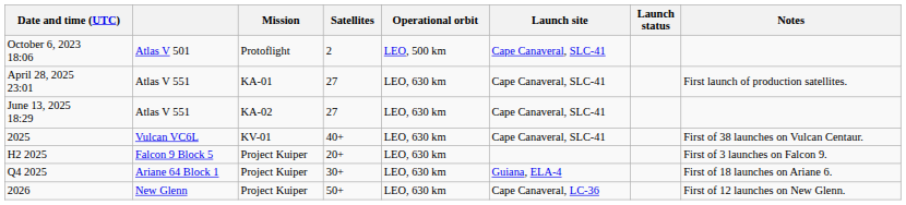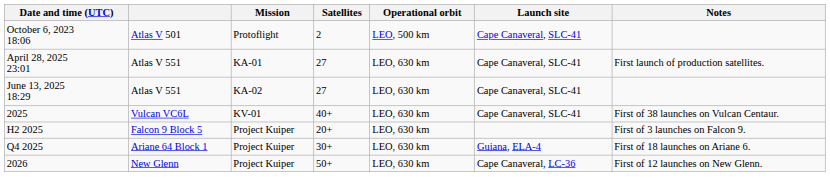 <table class="wikitable sortable plainrowheaders" style="width: 100%;">
 <tr>
 <th scope="col">Date and time (<a href='#'>UTC</a>)</th>
 <th scope="col"></th>
 <th scope="col">Mission</th>
 <th scope="col">Satellites</th>
 <th scope="col">Operational orbit</th>
 <th scope="col">Launch site</th>
-<th scope="col">Launch<br>status</th>
 <th scope="col">Notes</th>
 </tr>
 <tr>
 <td>October 6, 2023<br>18:06</td>
 <td><a href='#'>Atlas V</a> 501</td>
 <td>Protoflight</td>
 <td>2</td>
 <td><a href='#'>LEO</a>, 500 km</td>
 <td><a href='#'>Cape Canaveral</a>, <a href='#'>SLC-41</a></td>
 <td></td>
-<td></td>
 </tr>
 <tr>
 <td>April 28, 2025<br>23:01</td>
 <td>Atlas V 551</td>
 <td>KA-01</td>
 <td>27</td>
 <td>LEO, 630 km</td>
 <td>Cape Canaveral, SLC-41</td>
-<td></td>
 <td>First launch of production satellites.</td>
 </tr>
 <tr>
 <td>June 13, 2025<br>18:29</td>
 <td>Atlas V 551</td>
 <td>KA-02</td>
 <td>27</td>
 <td>LEO, 630 km</td>
 <td>Cape Canaveral, SLC-41</td>
 <td></td>
-<td></td>
 </tr>
 <tr>
 <td>2025</td>
 <td><a href='#'>Vulcan VC6L</a></td>
 <td>KV-01</td>
 <td>40+</td>
 <td>LEO, 630 km</td>
 <td>Cape Canaveral, SLC-41</td>
-<td></td>
 <td>First of 38 launches on Vulcan Centaur.</td>
 </tr>
 <tr>
 <td>H2 2025</td>
 <td><a href='#'>Falcon 9 Block 5</a></td>
 <td>Project Kuiper</td>
 <td>20+</td>
 <td>LEO, 630 km</td>
-<td></td>
 <td></td>
 <td>First of 3 launches on Falcon 9.</td>
 </tr>
 <tr>
 <td>Q4 2025</td>
 <td><a href='#'>Ariane 64 Block 1</a></td>
 <td>Project Kuiper</td>
 <td>30+</td>
 <td>LEO, 630 km</td>
 <td><a href='#'>Guiana</a>, <a href='#'>ELA-4</a></td>
-<td></td>
 <td>First of 18 launches on Ariane 6.</td>
 </tr>
 <tr>
 <td>2026</td>
 <td><a href='#'>New Glenn</a></td>
 <td>Project Kuiper</td>
 <td>50+</td>
 <td>LEO, 630 km</td>
 <td>Cape Canaveral, <a href='#'>LC-36</a></td>
-<td></td>
 <td>First of 12 launches on New Glenn.</td>
 </tr>
 </table>
